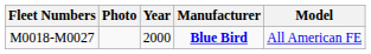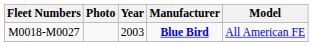 <table class=wikitable style="font-size: 100%;" |>
 <tr>
 <th>Fleet Numbers</th>
 <th>Photo</th>
 <th>Year</th>
 <th>Manufacturer</th>
 <th>Model</th>
 </tr>
 <tr align="center">
 <td>M0018-M0027</td>
 <td></td>
-<td>2000</td>
+<td>2003</td>
 <td><strong><a href='#'>Blue Bird</a></strong></td>
 <td><a href='#'>All American FE</a></td>
 </tr>
 </table>
